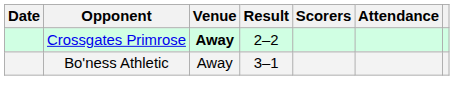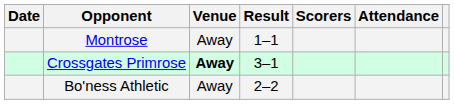 <table class="wikitable sortable" style="text-align:center;">
 <tr>
 <th>Date</th>
 <th>Opponent</th>
 <th>Venue</th>
 <th>Result</th>
 <th class=unsortable>Scorers</th>
 <th>Attendance</th>
 <th></th>
 </tr>
+<tr style="background-color: #f3f3f3;">
+<td></td>
+<td><a href='#'>Montrose</a></td>
+<td>Away</td>
+<td>1–1</td>
+<td></td>
+<td></td>
+<td></td>
+</tr>
 <tr style="background-color: #d0ffe3;">
 <td></td>
 <td><a href='#'>Crossgates Primrose</a></td>
 <td><strong>Away</strong></td>
-<td>2–2</td>
+<td>3–1</td>
 <td></td>
 <td></td>
 <td></td>
 </tr>
 <tr style="background-color: #f3f3f3;">
 <td></td>
 <td>Bo'ness Athletic</td>
 <td>Away</td>
-<td>3–1</td>
+<td>2–2</td>
 <td></td>
 <td></td>
 <td></td>
 </tr>
 </table>
